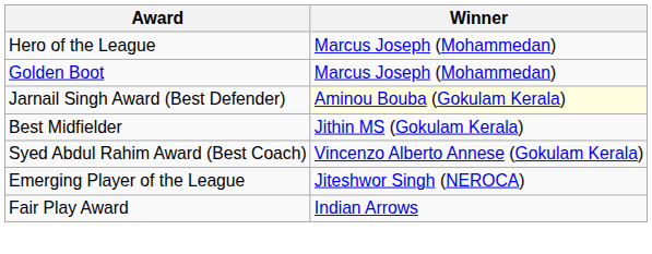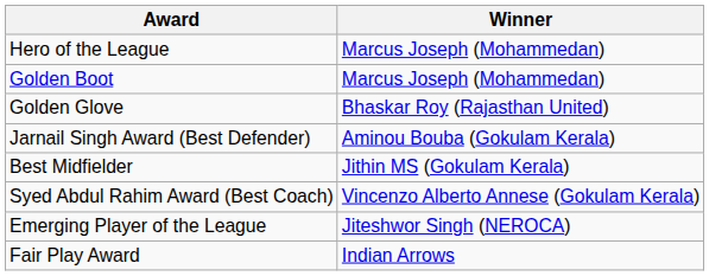 <table class="wikitable">
 <tr>
 <th>Award</th>
 <th>Winner</th>
 </tr>
 <tr>
 <td>Hero of the League</td>
 <td> <a href='#'>Marcus Joseph</a> (<a href='#'>Mohammedan</a>)</td>
 </tr>
 <tr>
 <td><a href='#'>Golden Boot</a></td>
 <td> <a href='#'>Marcus Joseph</a> (<a href='#'>Mohammedan</a>)</td>
 </tr>
 <tr>
+<td>Golden Glove</td>
+<td> <a href='#'>Bhaskar Roy</a> (<a href='#'>Rajasthan United</a>)</td>
+</tr>
+<tr>
 <td>Jarnail Singh Award (Best Defender)</td>
-<td style="background: lightyellow;"> <a href='#'>Aminou Bouba</a> (<a href='#'>Gokulam Kerala</a>)</td>
+<td> <a href='#'>Aminou Bouba</a> (<a href='#'>Gokulam Kerala</a>)</td>
 </tr>
 <tr>
 <td>Best Midfielder</td>
 <td> <a href='#'>Jithin MS</a> (<a href='#'>Gokulam Kerala</a>)</td>
 </tr>
 <tr>
 <td>Syed Abdul Rahim Award (Best Coach)</td>
 <td> <a href='#'>Vincenzo Alberto Annese</a> (<a href='#'>Gokulam Kerala</a>)</td>
 </tr>
 <tr>
 <td>Emerging Player of the League</td>
 <td> <a href='#'>Jiteshwor Singh</a> (<a href='#'>NEROCA</a>)</td>
 </tr>
 <tr>
 <td>Fair Play Award</td>
 <td><a href='#'>Indian Arrows</a></td>
 </tr>
 </table>
